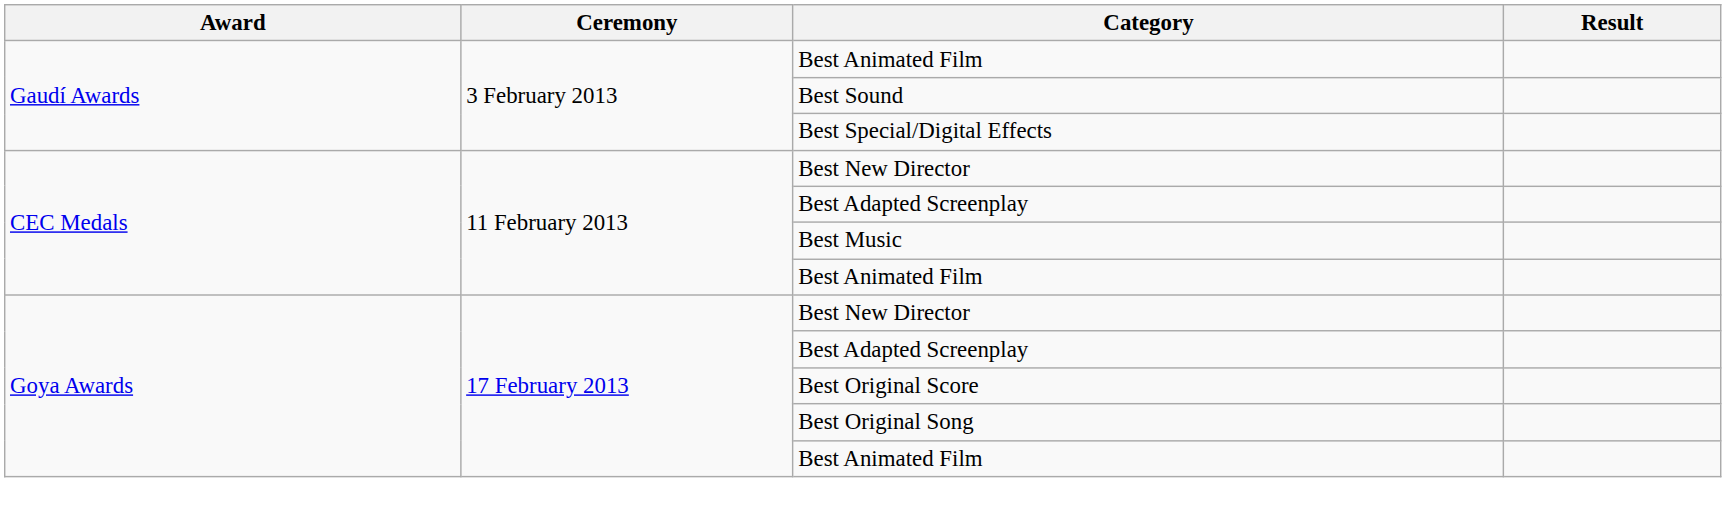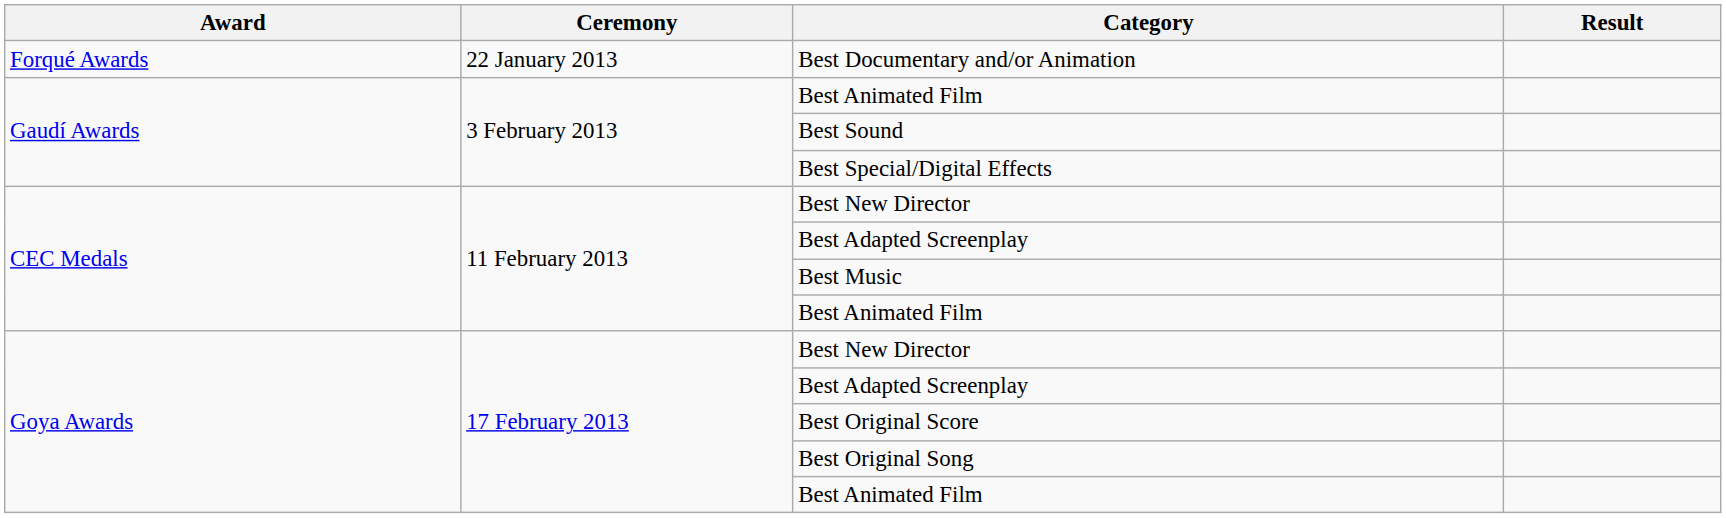 <table class="wikitable" width="95%">
 <tr>
 <th width=100>Award</th>
 <th width=20>Ceremony</th>
 <th width=160>Category</th>
 <th width="10">Result</th>
+</tr>
+<tr>
+<td><a href='#'>Forqué Awards</a></td>
+<td>22 January 2013</td>
+<td>Best Documentary and/or Animation</td>
+<td></td>
 </tr>
 <tr>
 <td rowspan=3><a href='#'>Gaudí Awards</a></td>
 <td rowspan=3>3 February 2013</td>
 <td>Best Animated Film</td>
 <td></td>
 </tr>
 <tr>
 <td>Best Sound</td>
 <td></td>
 </tr>
 <tr>
 <td>Best Special/Digital Effects</td>
 <td></td>
 </tr>
 <tr>
 <td rowspan=4><a href='#'>CEC Medals</a></td>
 <td rowspan=4>11 February 2013</td>
 <td>Best New Director</td>
 <td></td>
 </tr>
 <tr>
 <td>Best Adapted Screenplay</td>
 <td></td>
 </tr>
 <tr>
 <td>Best Music</td>
 <td></td>
 </tr>
 <tr>
 <td>Best Animated Film</td>
 <td></td>
 </tr>
 <tr>
 <td rowspan=5><a href='#'>Goya Awards</a></td>
 <td rowspan=5><a href='#'>17 February 2013</a></td>
 <td>Best New Director</td>
 <td></td>
 </tr>
 <tr>
 <td>Best Adapted Screenplay</td>
 <td></td>
 </tr>
 <tr>
 <td>Best Original Score</td>
 <td></td>
 </tr>
 <tr>
 <td>Best Original Song</td>
 <td></td>
 </tr>
 <tr>
 <td>Best Animated Film</td>
 <td></td>
 </tr>
 </table>
